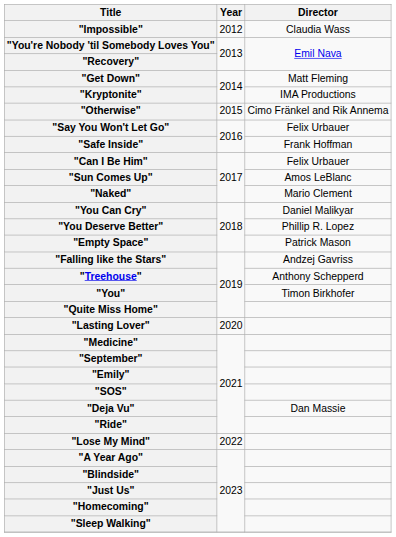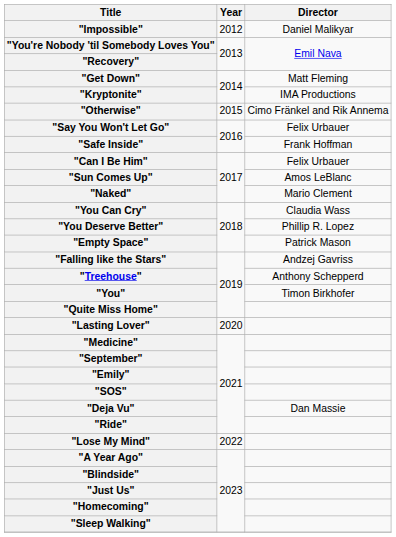 <table class="wikitable plainrowheaders" style="text-align:center;" border="1">
 <tr>
 <th scope="col" style="width:20em;">Title</th>
 <th scope="col" style="width:1em;">Year</th>
 <th scope="col">Director</th>
 </tr>
 <tr>
 <th scope="row">"Impossible"</th>
 <td>2012</td>
-<td>Claudia Wass</td>
+<td>Daniel Malikyar</td>
 </tr>
 <tr>
 <th scope="row">"You're Nobody 'til Somebody Loves You"</th>
 <td rowspan="2">2013</td>
 <td rowspan="2"><a href='#'>Emil Nava</a></td>
 </tr>
 <tr>
 <th scope="row">"Recovery"</th>
 </tr>
 <tr>
 <th scope="row">"Get Down"</th>
 <td rowspan="2">2014</td>
 <td>Matt Fleming</td>
 </tr>
 <tr>
 <th scope="row">"Kryptonite" <br> </th>
 <td>IMA Productions</td>
 </tr>
 <tr>
 <th scope="row">"Otherwise" <br> </th>
 <td>2015</td>
 <td>Cimo Fränkel and Rik Annema</td>
 </tr>
 <tr>
 <th scope="row">"Say You Won't Let Go"</th>
 <td rowspan="2">2016</td>
 <td>Felix Urbauer</td>
 </tr>
 <tr>
 <th scope="row">"Safe Inside"</th>
 <td>Frank Hoffman</td>
 </tr>
 <tr>
 <th scope="row">"Can I Be Him"</th>
 <td rowspan="3">2017</td>
 <td>Felix Urbauer</td>
 </tr>
 <tr>
 <th scope="row">"Sun Comes Up" <br> </th>
 <td>Amos LeBlanc</td>
 </tr>
 <tr>
 <th scope="row">"Naked"</th>
 <td>Mario Clement</td>
 </tr>
 <tr>
 <th scope="row">"You Can Cry" <br> </th>
 <td rowspan="3">2018</td>
-<td>Daniel Malikyar</td>
+<td>Claudia Wass</td>
 </tr>
 <tr>
 <th scope="row">"You Deserve Better"</th>
 <td>Phillip R. Lopez</td>
 </tr>
 <tr>
 <th scope="row">"Empty Space"</th>
 <td>Patrick Mason</td>
 </tr>
 <tr>
 <th scope="row">"Falling like the Stars"</th>
 <td rowspan="4">2019</td>
 <td>Andzej Gavriss</td>
 </tr>
 <tr>
 <th scope="row">"<a href='#'>Treehouse</a>"</th>
 <td>Anthony Schepperd</td>
 </tr>
 <tr>
 <th scope="row">"You"</th>
 <td>Timon Birkhofer</td>
 </tr>
 <tr>
 <th scope="row">"Quite Miss Home"</th>
 <td></td>
 </tr>
 <tr>
 <th scope="row">"Lasting Lover"<br> </th>
 <td>2020</td>
 <td></td>
 </tr>
 <tr>
 <th scope="row">"Medicine"</th>
 <td rowspan="6">2021</td>
 <td></td>
 </tr>
 <tr>
 <th scope="row">"September"</th>
 <td></td>
 </tr>
 <tr>
 <th scope="row">"Emily"</th>
 <td></td>
 </tr>
 <tr>
 <th scope="row">"SOS"</th>
 <td></td>
 </tr>
 <tr>
 <th scope="row">"Deja Vu"</th>
 <td>Dan Massie</td>
 </tr>
 <tr>
 <th scope="row">"Ride"</th>
 <td></td>
 </tr>
 <tr>
 <th scope="row">"Lose My Mind"<br></th>
 <td rowspan="1">2022</td>
 <td></td>
 </tr>
 <tr>
 <th scope="row">"A Year Ago"</th>
 <td rowspan="5">2023</td>
 <td></td>
 </tr>
 <tr>
 <th scope="row">"Blindside"</th>
 <td></td>
 </tr>
 <tr>
 <th scope="row">"Just Us"</th>
 <td></td>
 </tr>
 <tr>
 <th scope="row">"Homecoming"</th>
 <td></td>
 </tr>
 <tr>
 <th scope="row">"Sleep Walking"</th>
 <td></td>
 </tr>
 <tr>
 </tr>
 </table>
